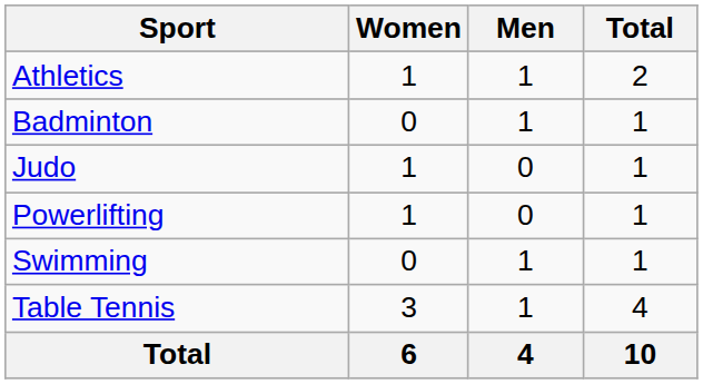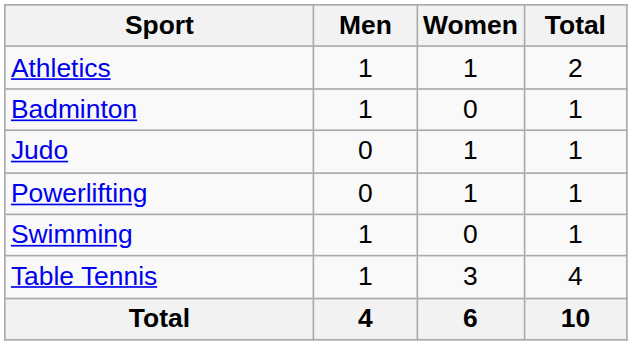 <table class="wikitable sortable" style="text-align:center;">
 <tr>
 <th width=180>Sport</th>
+<th width=55>Men</th>
 <th width=55>Women</th>
-<th width=55>Men</th>
 <th width=55>Total</th>
 </tr>
 <tr>
 <td align=left><a href='#'>Athletics</a></td>
 <td>1</td>
 <td>1</td>
 <td>2</td>
 </tr>
 <tr>
 <td align=left><a href='#'>Badminton</a></td>
+<td>1</td>
+<td>0</td>
+<td>1</td>
+</tr>
+<tr>
+<td align=left><a href='#'>Judo</a></td>
 <td>0</td>
 <td>1</td>
 <td>1</td>
 </tr>
 <tr>
-<td align=left><a href='#'>Judo</a></td>
+<td align=left><a href='#'>Powerlifting</a></td>
+<td>0</td>
+<td>1</td>
+<td>1</td>
+</tr>
+<tr>
+<td align=left><a href='#'>Swimming</a></td>
 <td>1</td>
 <td>0</td>
 <td>1</td>
 </tr>
 <tr>
-<td align=left><a href='#'>Powerlifting</a></td>
+<td align=left><a href='#'>Table Tennis</a></td>
 <td>1</td>
-<td>0</td>
-<td>1</td>
-</tr>
-<tr>
-<td align=left><a href='#'>Swimming</a></td>
-<td>0</td>
-<td>1</td>
-<td>1</td>
-</tr>
-<tr>
-<td align=left><a href='#'>Table Tennis</a></td>
 <td>3</td>
-<td>1</td>
 <td>4</td>
 </tr>
 <tr class="sortbottom">
 <th>Total</th>
+<th>4</th>
 <th>6</th>
-<th>4</th>
 <th>10</th>
 </tr>
 </table>
